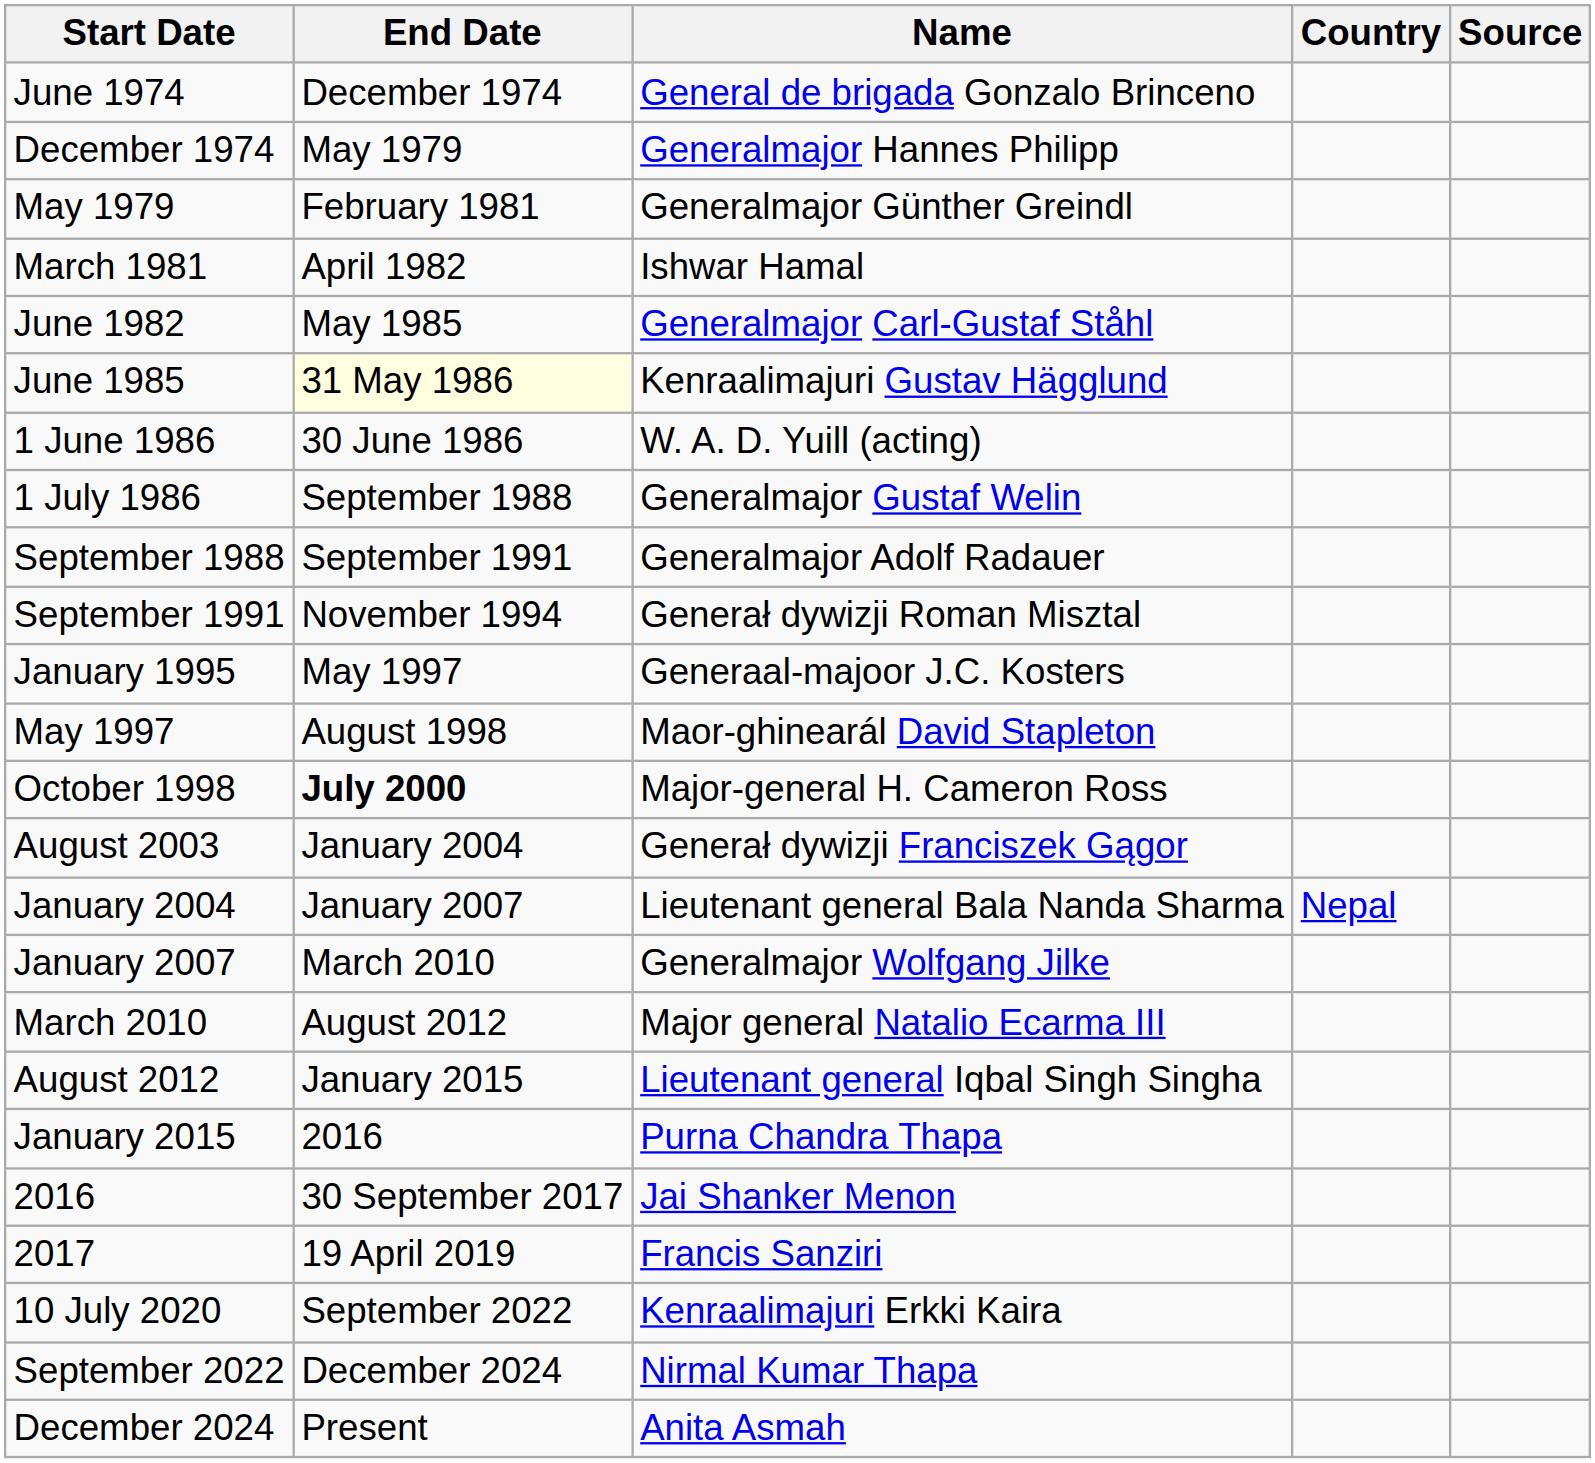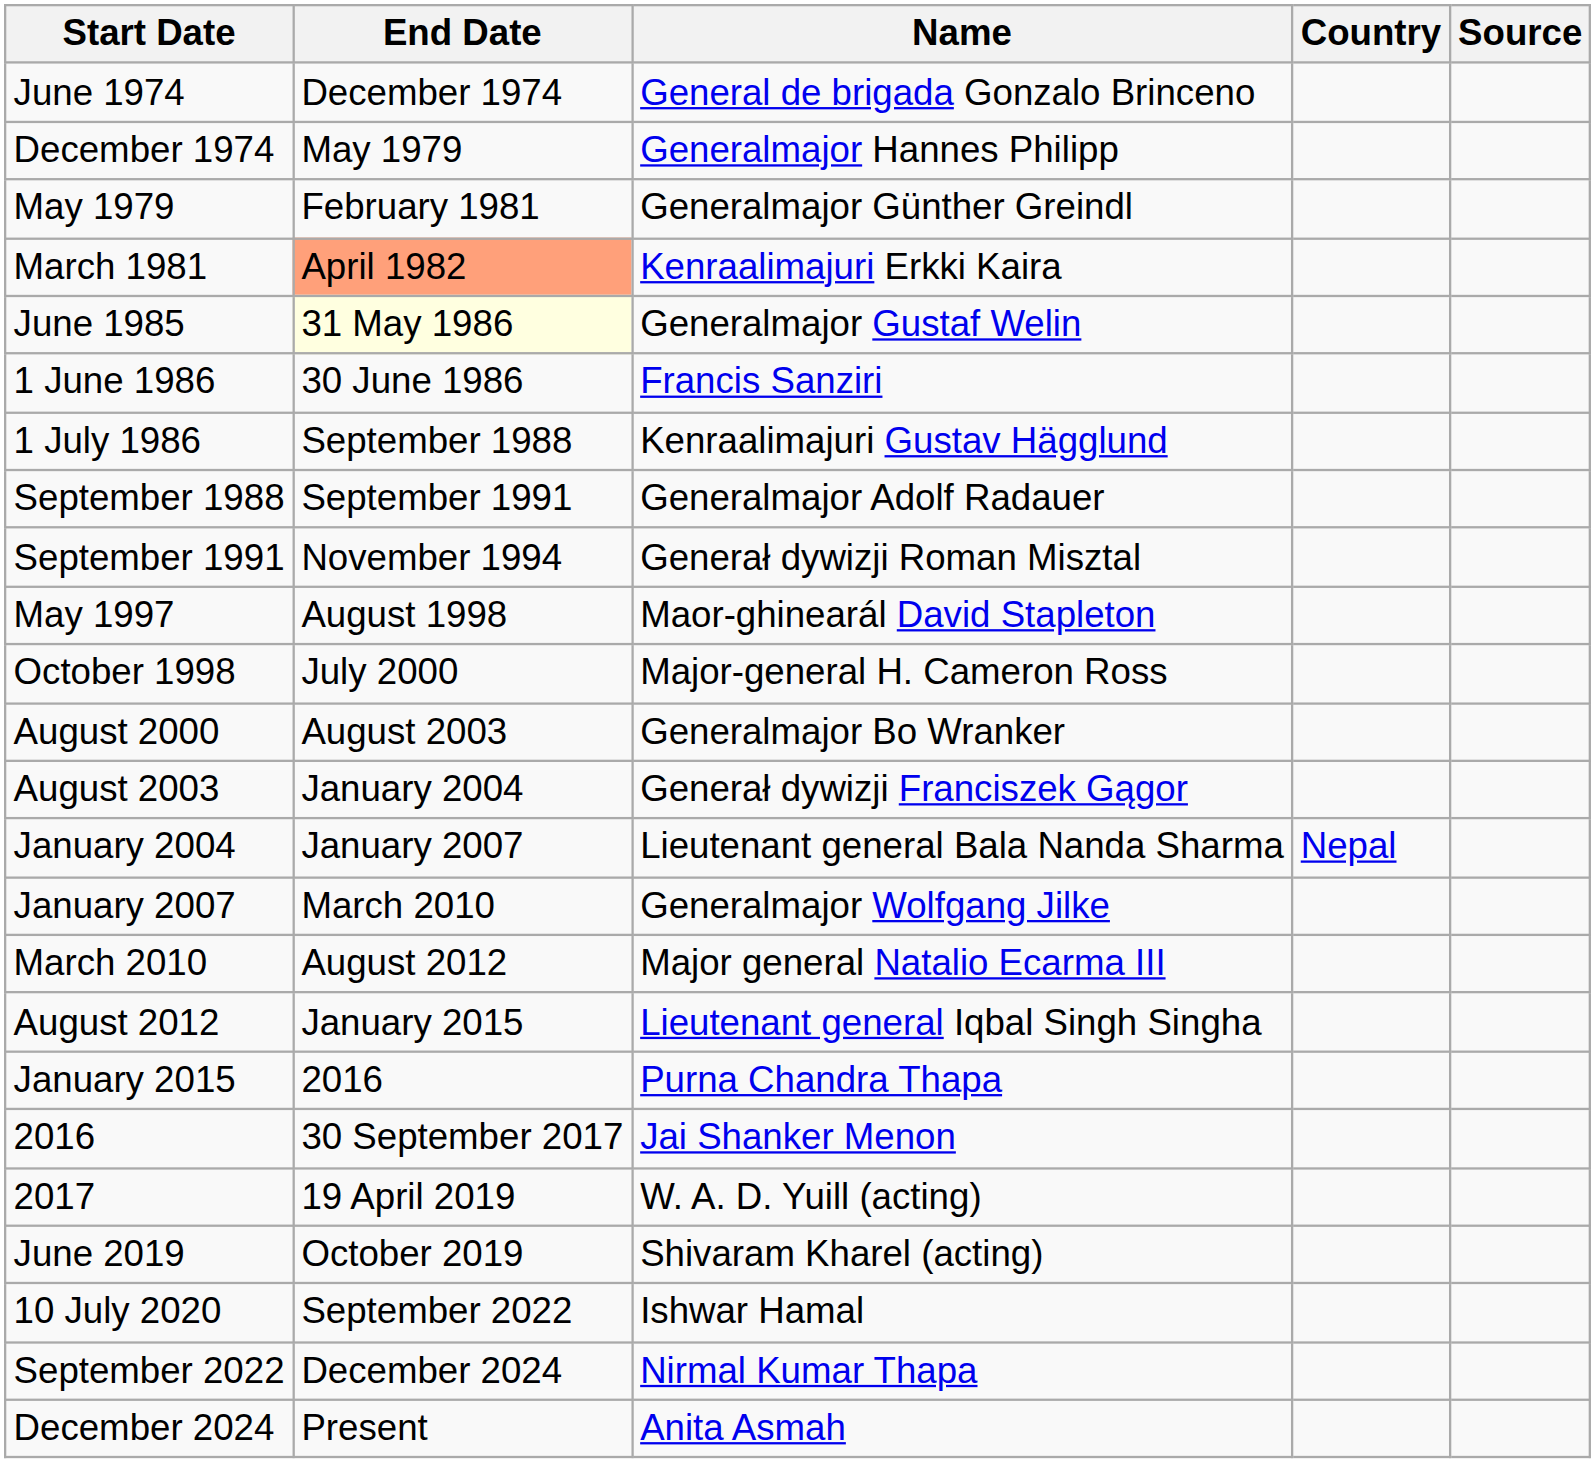 <table class="wikitable">
 <tr>
 <th>Start Date</th>
 <th>End Date</th>
 <th>Name</th>
 <th>Country</th>
 <th>Source</th>
 </tr>
 <tr>
 <td>June 1974</td>
 <td>December 1974</td>
 <td><a href='#'>General de brigada</a> Gonzalo Brinceno</td>
 <td></td>
 <td></td>
 </tr>
 <tr>
 <td>December 1974</td>
 <td>May 1979</td>
 <td><a href='#'>Generalmajor</a> Hannes Philipp</td>
 <td></td>
 <td></td>
 </tr>
 <tr>
 <td>May 1979</td>
 <td>February 1981</td>
 <td>Generalmajor Günther Greindl</td>
 <td></td>
 <td></td>
 </tr>
 <tr>
 <td>March 1981</td>
-<td>April 1982</td>
-<td>Ishwar Hamal</td>
-<td></td>
-<td></td>
-</tr>
-<tr>
-<td>June 1982</td>
-<td>May 1985</td>
-<td><a href='#'>Generalmajor</a> <a href='#'>Carl-Gustaf Ståhl</a></td>
+<td style="background: lightsalmon;">April 1982</td>
+<td><a href='#'>Kenraalimajuri</a> Erkki Kaira</td>
 <td></td>
 <td></td>
 </tr>
 <tr>
 <td>June 1985</td>
 <td style="background: lightyellow;">31 May 1986</td>
-<td>Kenraalimajuri <a href='#'>Gustav Hägglund</a></td>
+<td>Generalmajor <a href='#'>Gustaf Welin</a></td>
 <td></td>
 <td></td>
 </tr>
 <tr>
 <td>1 June 1986</td>
 <td>30 June 1986</td>
-<td>W. A. D. Yuill (acting)</td>
+<td><a href='#'>Francis Sanziri</a></td>
 <td></td>
 <td></td>
 </tr>
 <tr>
 <td>1 July 1986</td>
 <td>September 1988</td>
-<td>Generalmajor <a href='#'>Gustaf Welin</a></td>
+<td>Kenraalimajuri <a href='#'>Gustav Hägglund</a></td>
 <td></td>
 <td></td>
 </tr>
 <tr>
 <td>September 1988</td>
 <td>September 1991</td>
 <td>Generalmajor Adolf Radauer</td>
 <td></td>
 <td></td>
 </tr>
 <tr>
 <td>September 1991</td>
 <td>November 1994</td>
 <td>Generał dywizji Roman Misztal</td>
 <td></td>
 <td></td>
 </tr>
 <tr>
-<td>January 1995</td>
-<td>May 1997</td>
-<td>Generaal-majoor J.C. Kosters</td>
-<td></td>
-<td></td>
-</tr>
-<tr>
 <td>May 1997</td>
 <td>August 1998</td>
 <td>Maor-ghinearál <a href='#'>David Stapleton</a></td>
 <td></td>
 <td></td>
 </tr>
 <tr>
 <td>October 1998</td>
-<td><strong>July 2000</strong></td>
+<td>July 2000</td>
 <td>Major-general H. Cameron Ross</td>
+<td></td>
+<td></td>
+</tr>
+<tr>
+<td>August 2000</td>
+<td>August 2003</td>
+<td>Generalmajor Bo Wranker</td>
 <td></td>
 <td></td>
 </tr>
 <tr>
 <td>August 2003</td>
 <td>January 2004</td>
 <td>Generał dywizji <a href='#'>Franciszek Gągor</a></td>
 <td></td>
 <td></td>
 </tr>
 <tr>
 <td>January 2004</td>
 <td>January 2007</td>
 <td>Lieutenant general Bala Nanda Sharma</td>
 <td> <a href='#'>Nepal</a></td>
 <td></td>
 </tr>
 <tr>
 <td>January 2007</td>
 <td>March 2010</td>
 <td>Generalmajor <a href='#'>Wolfgang Jilke</a></td>
 <td></td>
 <td></td>
 </tr>
 <tr>
 <td>March 2010</td>
 <td>August 2012</td>
 <td>Major general	<a href='#'>Natalio Ecarma III</a></td>
 <td></td>
 <td></td>
 </tr>
 <tr>
 <td>August 2012</td>
 <td>January 2015</td>
 <td><a href='#'>Lieutenant general</a>  Iqbal Singh Singha</td>
 <td></td>
 <td></td>
 </tr>
 <tr>
 <td>January 2015</td>
 <td>2016</td>
 <td><a href='#'>Purna Chandra Thapa</a></td>
 <td></td>
 <td></td>
 </tr>
 <tr>
 <td>2016</td>
 <td>30 September 2017</td>
 <td><a href='#'>Jai Shanker Menon</a></td>
 <td></td>
 <td></td>
 </tr>
 <tr>
 <td>2017</td>
 <td>19 April 2019</td>
-<td><a href='#'>Francis Sanziri</a></td>
+<td>W. A. D. Yuill (acting)</td>
+<td></td>
+<td></td>
+</tr>
+<tr>
+<td>June 2019</td>
+<td>October 2019</td>
+<td>Shivaram Kharel (acting)</td>
 <td></td>
 <td></td>
 </tr>
 <tr>
 <td>10 July 2020</td>
 <td>September 2022</td>
-<td><a href='#'>Kenraalimajuri</a> Erkki Kaira</td>
+<td>Ishwar Hamal</td>
 <td></td>
 <td></td>
 </tr>
 <tr>
 <td>September 2022</td>
 <td>December 2024</td>
 <td><a href='#'>Nirmal Kumar Thapa</a></td>
 <td></td>
 <td></td>
 </tr>
 <tr>
 <td>December 2024</td>
 <td>Present</td>
 <td><a href='#'>Anita Asmah</a></td>
 <td></td>
 <td></td>
 </tr>
 </table>
